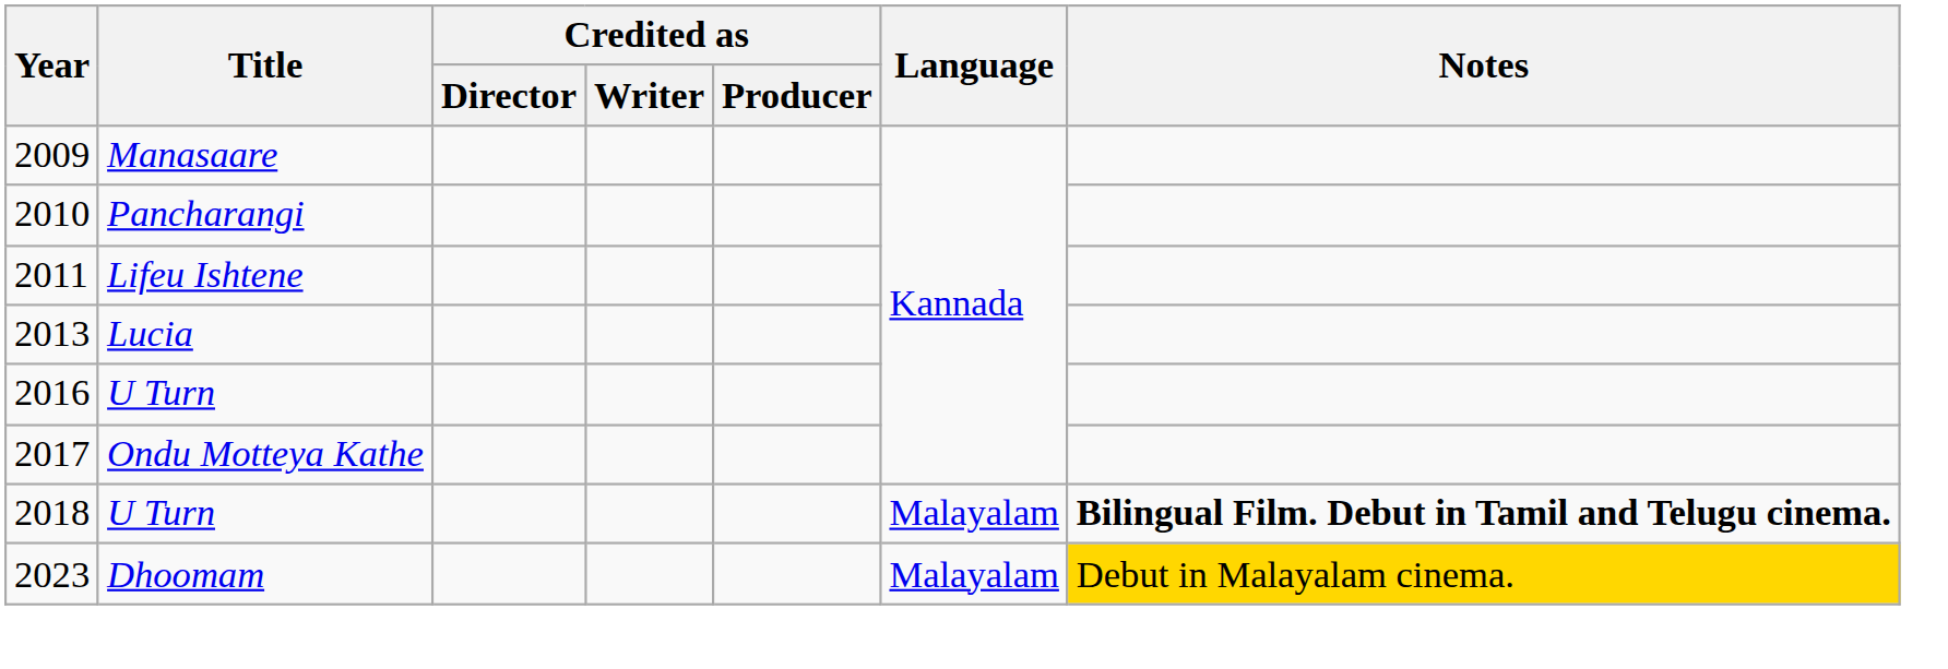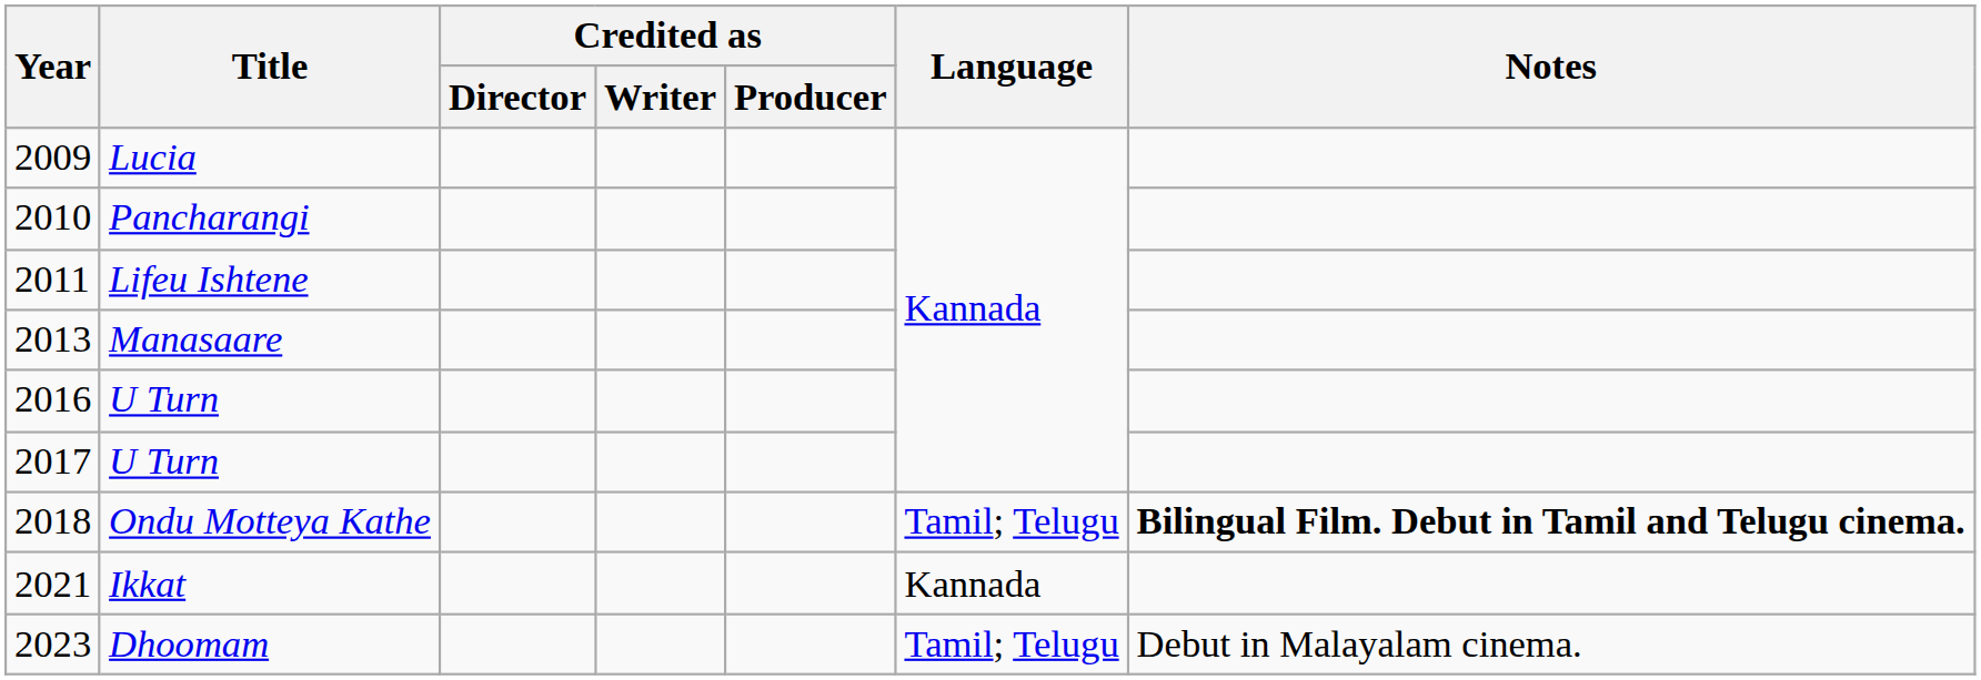 <table class="wikitable sortable">
 <tr>
 <th rowspan=2 scope="col">Year</th>
 <th rowspan=2 scope="col">Title</th>
 <th colspan=3 scope="col">Credited as</th>
 <th rowspan=2 scope="col">Language</th>
 <th rowspan=2 scope="col" class="unsortable">Notes</th>
 </tr>
 <tr>
 <th scope="col">Director</th>
 <th scope="col">Writer</th>
 <th scope="col">Producer</th>
 </tr>
 <tr>
 <td>2009</td>
-<td><em><a href='#'>Manasaare</a></em></td>
+<td><em><a href='#'>Lucia</a></em></td>
 <td></td>
 <td></td>
 <td></td>
 <td rowspan="6"><a href='#'>Kannada</a></td>
 <td></td>
 </tr>
 <tr>
 <td>2010</td>
 <td><em><a href='#'>Pancharangi</a></em></td>
 <td></td>
 <td></td>
 <td></td>
 <td></td>
 </tr>
 <tr>
 <td>2011</td>
 <td><em><a href='#'>Lifeu Ishtene</a></em></td>
 <td></td>
 <td></td>
 <td></td>
 <td></td>
 </tr>
 <tr>
 <td>2013</td>
-<td><em><a href='#'>Lucia</a></em></td>
+<td><em><a href='#'>Manasaare</a></em></td>
 <td></td>
 <td></td>
 <td></td>
 <td></td>
 </tr>
 <tr>
 <td>2016</td>
 <td><em><a href='#'>U Turn</a></em></td>
 <td></td>
 <td></td>
 <td></td>
 <td></td>
 </tr>
 <tr>
 <td>2017</td>
-<td><em><a href='#'>Ondu Motteya Kathe</a></em></td>
+<td><em><a href='#'>U Turn</a></em></td>
 <td></td>
 <td></td>
 <td></td>
 <td></td>
 </tr>
 <tr>
 <td>2018</td>
-<td><em><a href='#'>U Turn</a></em></td>
+<td><em><a href='#'>Ondu Motteya Kathe</a></em></td>
 <td></td>
 <td></td>
 <td></td>
-<td><a href='#'>Malayalam</a></td>
+<td><a href='#'>Tamil</a>; <a href='#'>Telugu</a></td>
 <td><strong>Bilingual Film. Debut in Tamil and Telugu cinema.</strong></td>
+</tr>
+<tr>
+<td>2021</td>
+<td><em><a href='#'>Ikkat</a></em></td>
+<td></td>
+<td></td>
+<td></td>
+<td>Kannada</td>
+<td></td>
 </tr>
 <tr>
 <td>2023</td>
 <td><em><a href='#'>Dhoomam</a></em></td>
 <td></td>
 <td></td>
 <td></td>
-<td><a href='#'>Malayalam</a></td>
-<td style="background: gold;">Debut in Malayalam cinema.</td>
+<td><a href='#'>Tamil</a>; <a href='#'>Telugu</a></td>
+<td>Debut in Malayalam cinema.</td>
 </tr>
 </table>
